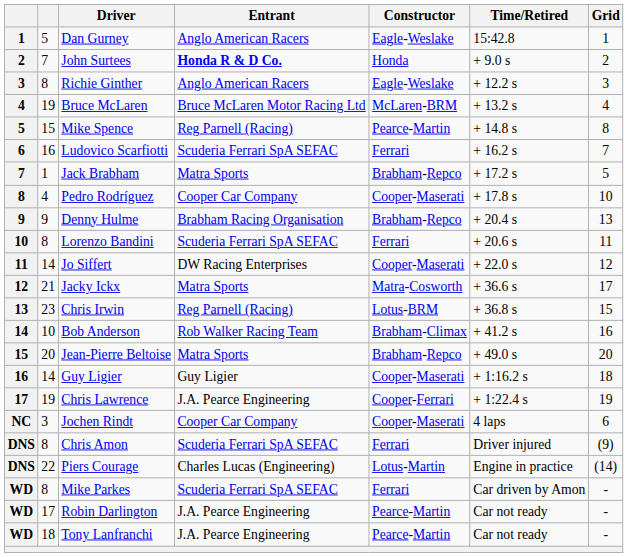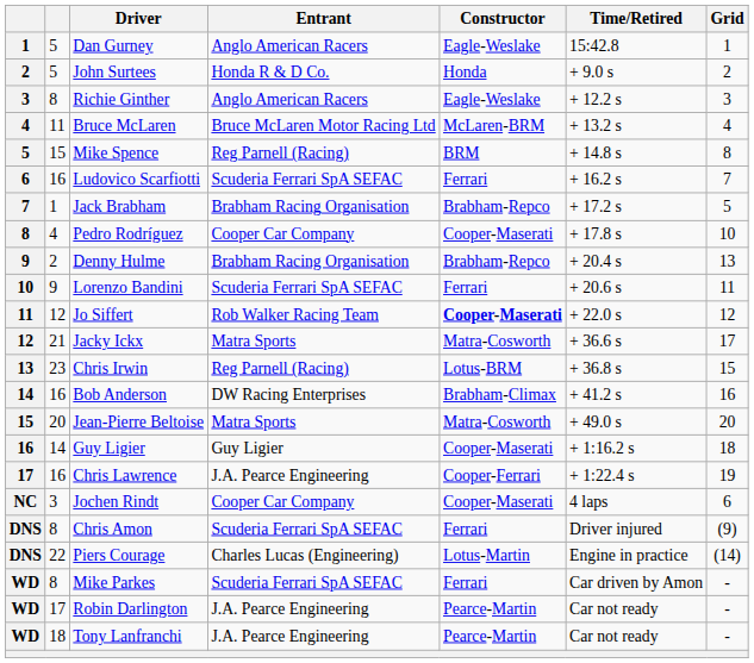 <table class="wikitable" style="font-size: 95%;">
 <tr>
 <th></th>
 <th></th>
 <th>Driver</th>
 <th>Entrant</th>
 <th>Constructor</th>
 <th>Time/Retired</th>
 <th>Grid</th>
 </tr>
 <tr>
 <th>1</th>
 <td>5</td>
 <td> <a href='#'>Dan Gurney</a></td>
 <td><a href='#'>Anglo American Racers</a></td>
 <td><a href='#'>Eagle</a>-<a href='#'>Weslake</a></td>
 <td>15:42.8</td>
 <td style="text-align:center">1</td>
 </tr>
 <tr>
 <th>2</th>
-<td>7</td>
+<td>5</td>
 <td> <a href='#'>John Surtees</a></td>
-<td><strong><a href='#'>Honda R & D Co.</a></strong></td>
+<td><a href='#'>Honda R & D Co.</a></td>
 <td><a href='#'>Honda</a></td>
 <td>+ 9.0 s</td>
 <td style="text-align:center">2</td>
 </tr>
 <tr>
 <th>3</th>
 <td>8</td>
 <td> <a href='#'>Richie Ginther</a></td>
 <td><a href='#'>Anglo American Racers</a></td>
 <td><a href='#'>Eagle</a>-<a href='#'>Weslake</a></td>
 <td>+ 12.2 s</td>
 <td style="text-align:center">3</td>
 </tr>
 <tr>
 <th>4</th>
-<td>19</td>
+<td>11</td>
 <td> <a href='#'>Bruce McLaren</a></td>
 <td><a href='#'>Bruce McLaren Motor Racing Ltd</a></td>
 <td><a href='#'>McLaren</a>-<a href='#'>BRM</a></td>
 <td>+ 13.2 s</td>
 <td style="text-align:center">4</td>
 </tr>
 <tr>
 <th>5</th>
 <td>15</td>
 <td> <a href='#'>Mike Spence</a></td>
 <td><a href='#'>Reg Parnell (Racing)</a></td>
-<td><a href='#'>Pearce</a>-<a href='#'>Martin</a></td>
+<td><a href='#'>BRM</a></td>
 <td>+ 14.8 s</td>
 <td style="text-align:center">8</td>
 </tr>
 <tr>
 <th>6</th>
 <td>16</td>
 <td> <a href='#'>Ludovico Scarfiotti</a></td>
 <td><a href='#'>Scuderia Ferrari SpA SEFAC</a></td>
 <td><a href='#'>Ferrari</a></td>
 <td>+ 16.2 s</td>
 <td style="text-align:center">7</td>
 </tr>
 <tr>
 <th>7</th>
 <td>1</td>
 <td> <a href='#'>Jack Brabham</a></td>
-<td><a href='#'>Matra Sports</a></td>
+<td><a href='#'>Brabham Racing Organisation</a></td>
 <td><a href='#'>Brabham</a>-<a href='#'>Repco</a></td>
 <td>+ 17.2 s</td>
 <td style="text-align:center">5</td>
 </tr>
 <tr>
 <th>8</th>
 <td>4</td>
 <td> <a href='#'>Pedro Rodríguez</a></td>
 <td><a href='#'>Cooper Car Company</a></td>
 <td><a href='#'>Cooper</a>-<a href='#'>Maserati</a></td>
 <td>+ 17.8 s</td>
 <td style="text-align:center">10</td>
 </tr>
 <tr>
 <th>9</th>
-<td>9</td>
+<td>2</td>
 <td> <a href='#'>Denny Hulme</a></td>
 <td><a href='#'>Brabham Racing Organisation</a></td>
 <td><a href='#'>Brabham</a>-<a href='#'>Repco</a></td>
 <td>+ 20.4 s</td>
 <td style="text-align:center">13</td>
 </tr>
 <tr>
 <th>10</th>
-<td>8</td>
+<td>9</td>
 <td> <a href='#'>Lorenzo Bandini</a></td>
 <td><a href='#'>Scuderia Ferrari SpA SEFAC</a></td>
 <td><a href='#'>Ferrari</a></td>
 <td>+ 20.6 s</td>
 <td style="text-align:center">11</td>
 </tr>
 <tr>
 <th>11</th>
-<td>14</td>
+<td>12</td>
 <td> <a href='#'>Jo Siffert</a></td>
-<td>DW Racing Enterprises</td>
-<td><a href='#'>Cooper</a>-<a href='#'>Maserati</a></td>
+<td><a href='#'>Rob Walker Racing Team</a></td>
+<td><strong><a href='#'>Cooper</a>-<a href='#'>Maserati</a></strong></td>
 <td>+ 22.0 s</td>
 <td style="text-align:center">12</td>
 </tr>
 <tr>
 <th>12</th>
 <td>21</td>
 <td> <a href='#'>Jacky Ickx</a></td>
 <td><a href='#'>Matra Sports</a></td>
 <td><a href='#'>Matra</a>-<a href='#'>Cosworth</a></td>
 <td>+ 36.6 s</td>
 <td style="text-align:center">17</td>
 </tr>
 <tr>
 <th>13</th>
 <td>23</td>
 <td> <a href='#'>Chris Irwin</a></td>
 <td><a href='#'>Reg Parnell (Racing)</a></td>
 <td><a href='#'>Lotus</a>-<a href='#'>BRM</a></td>
 <td>+ 36.8 s</td>
 <td style="text-align:center">15</td>
 </tr>
 <tr>
 <th>14</th>
-<td>10</td>
+<td>16</td>
 <td> <a href='#'>Bob Anderson</a></td>
-<td><a href='#'>Rob Walker Racing Team</a></td>
+<td>DW Racing Enterprises</td>
 <td><a href='#'>Brabham</a>-<a href='#'>Climax</a></td>
 <td>+ 41.2 s</td>
 <td style="text-align:center">16</td>
 </tr>
 <tr>
 <th>15</th>
 <td>20</td>
 <td> <a href='#'>Jean-Pierre Beltoise</a></td>
 <td><a href='#'>Matra Sports</a></td>
-<td><a href='#'>Brabham</a>-<a href='#'>Repco</a></td>
+<td><a href='#'>Matra</a>-<a href='#'>Cosworth</a></td>
 <td>+ 49.0 s</td>
 <td style="text-align:center">20</td>
 </tr>
 <tr>
 <th>16</th>
 <td>14</td>
 <td> <a href='#'>Guy Ligier</a></td>
 <td>Guy Ligier</td>
 <td><a href='#'>Cooper</a>-<a href='#'>Maserati</a></td>
 <td>+ 1:16.2 s</td>
 <td style="text-align:center">18</td>
 </tr>
 <tr>
 <th>17</th>
-<td>19</td>
+<td>16</td>
 <td> <a href='#'>Chris Lawrence</a></td>
 <td>J.A. Pearce Engineering</td>
 <td><a href='#'>Cooper</a>-<a href='#'>Ferrari</a></td>
 <td>+ 1:22.4 s</td>
 <td style="text-align:center">19</td>
 </tr>
 <tr>
 <th>NC</th>
 <td>3</td>
 <td> <a href='#'>Jochen Rindt</a></td>
 <td><a href='#'>Cooper Car Company</a></td>
 <td><a href='#'>Cooper</a>-<a href='#'>Maserati</a></td>
 <td>4 laps</td>
 <td style="text-align:center">6</td>
 </tr>
 <tr>
 <th>DNS</th>
 <td>8</td>
 <td> <a href='#'>Chris Amon</a></td>
 <td><a href='#'>Scuderia Ferrari SpA SEFAC</a></td>
 <td><a href='#'>Ferrari</a></td>
 <td>Driver injured</td>
 <td style="text-align:center">(9)</td>
 </tr>
 <tr>
 <th>DNS</th>
 <td>22</td>
 <td> <a href='#'>Piers Courage</a></td>
 <td>Charles Lucas (Engineering)</td>
 <td><a href='#'>Lotus</a>-<a href='#'>Martin</a></td>
 <td>Engine in practice</td>
 <td style="text-align:center">(14)</td>
 </tr>
 <tr>
 <th>WD</th>
 <td>8</td>
 <td> <a href='#'>Mike Parkes</a></td>
 <td><a href='#'>Scuderia Ferrari SpA SEFAC</a></td>
 <td><a href='#'>Ferrari</a></td>
 <td>Car driven by Amon</td>
 <td style="text-align:center">-</td>
 </tr>
 <tr>
 <th>WD</th>
 <td>17</td>
 <td> <a href='#'>Robin Darlington</a></td>
 <td>J.A. Pearce Engineering</td>
 <td><a href='#'>Pearce</a>-<a href='#'>Martin</a></td>
 <td>Car not ready</td>
 <td style="text-align:center">-</td>
 </tr>
 <tr>
 <th>WD</th>
 <td>18</td>
 <td> <a href='#'>Tony Lanfranchi</a></td>
 <td>J.A. Pearce Engineering</td>
 <td><a href='#'>Pearce</a>-<a href='#'>Martin</a></td>
 <td>Car not ready</td>
 <td style="text-align:center">-</td>
 </tr>
 <tr>
 <th colspan="7"></th>
 </tr>
 </table>
